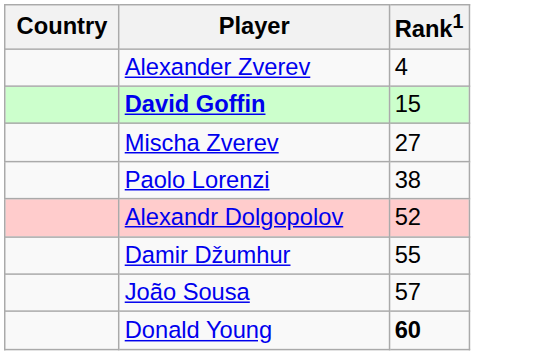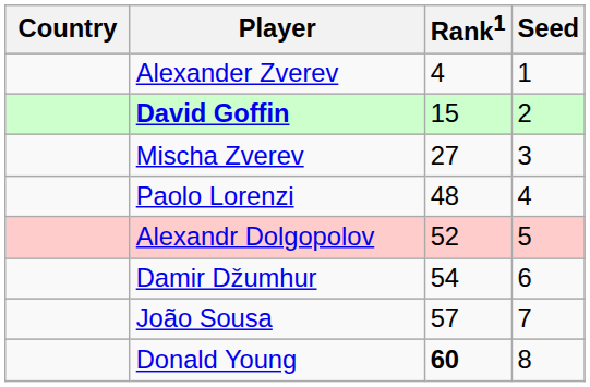 <table class="sortable wikitable">
 <tr>
 <th style="width:70px;">Country</th>
 <th style="width:175px;">Player</th>
 <th>Rank<sup>1</sup></th>
+<th>Seed</th>
 </tr>
 <tr>
 <td></td>
 <td><a href='#'>Alexander Zverev</a></td>
 <td>4</td>
+<td>1</td>
 </tr>
 <tr style="background:#cfc;">
 <td></td>
 <td><strong><a href='#'>David Goffin</a></strong></td>
 <td>15</td>
+<td>2</td>
 </tr>
 <tr>
 <td></td>
 <td><a href='#'>Mischa Zverev</a></td>
 <td>27</td>
+<td>3</td>
 </tr>
 <tr>
 <td></td>
 <td><a href='#'>Paolo Lorenzi</a></td>
-<td>38</td>
+<td>48</td>
+<td>4</td>
 </tr>
 <tr style="background:#fcc;">
 <td></td>
 <td><a href='#'>Alexandr Dolgopolov</a></td>
 <td>52</td>
+<td>5</td>
 </tr>
 <tr>
 <td></td>
 <td><a href='#'>Damir Džumhur</a></td>
-<td>55</td>
+<td>54</td>
+<td>6</td>
 </tr>
 <tr>
 <td></td>
 <td><a href='#'>João Sousa</a></td>
 <td>57</td>
+<td>7</td>
 </tr>
 <tr>
 <td></td>
 <td><a href='#'>Donald Young</a></td>
 <td><strong>60</strong></td>
+<td>8</td>
 </tr>
 </table>
